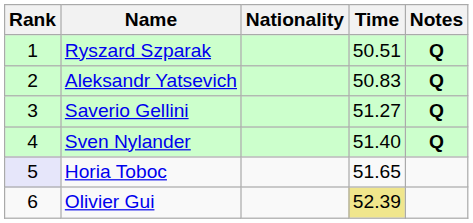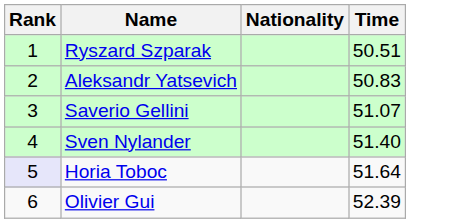 <table class="wikitable sortable" style="text-align:center">
 <tr>
 <th>Rank</th>
 <th>Name</th>
 <th>Nationality</th>
 <th>Time</th>
-<th>Notes</th>
 </tr>
 <tr bgcolor=ccffcc>
 <td>1</td>
 <td align=left><a href='#'>Ryszard Szparak</a></td>
 <td align=left></td>
 <td>50.51</td>
-<td><strong>Q</strong></td>
 </tr>
 <tr bgcolor=ccffcc>
 <td>2</td>
 <td align=left><a href='#'>Aleksandr Yatsevich</a></td>
 <td align=left></td>
 <td>50.83</td>
-<td><strong>Q</strong></td>
 </tr>
 <tr bgcolor=ccffcc>
 <td>3</td>
 <td align=left><a href='#'>Saverio Gellini</a></td>
 <td align=left></td>
-<td>51.27</td>
-<td><strong>Q</strong></td>
+<td>51.07</td>
 </tr>
 <tr bgcolor=ccffcc>
 <td>4</td>
 <td align=left><a href='#'>Sven Nylander</a></td>
 <td align=left></td>
 <td>51.40</td>
-<td><strong>Q</strong></td>
 </tr>
 <tr>
 <td style="background: lavender;">5</td>
 <td align=left><a href='#'>Horia Toboc</a></td>
 <td align=left></td>
-<td>51.65</td>
-<td></td>
+<td>51.64</td>
 </tr>
 <tr>
 <td>6</td>
 <td align=left><a href='#'>Olivier Gui</a></td>
 <td align=left></td>
-<td style="background: khaki;">52.39</td>
-<td></td>
+<td>52.39</td>
 </tr>
 </table>
